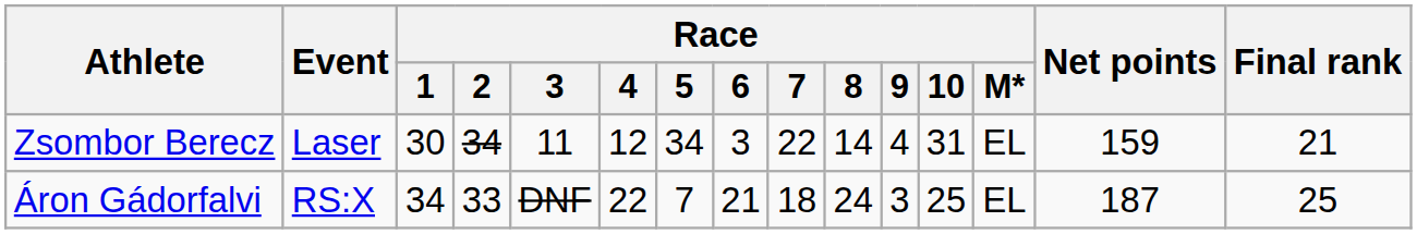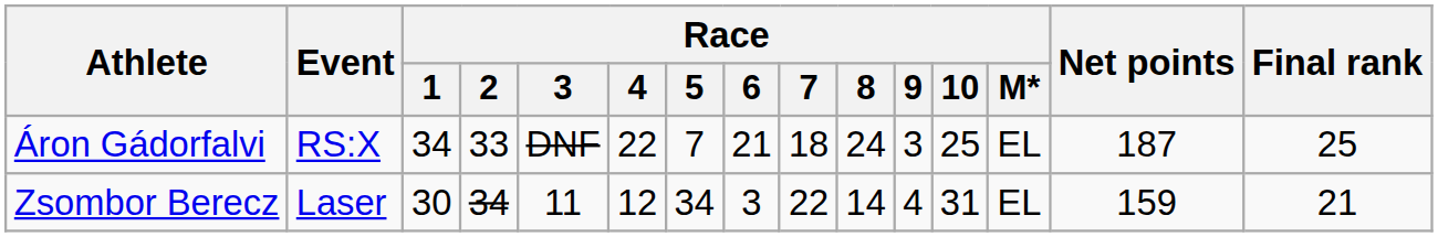 <table class=wikitable style="font-size:90%;">
 <tr>
 <th rowspan=2>Athlete</th>
 <th rowspan=2>Event</th>
 <th colspan=11>Race</th>
 <th rowspan=2>Net points</th>
 <th rowspan=2>Final rank</th>
 </tr>
 <tr style="font-size:95%">
 <th>1</th>
 <th>2</th>
 <th>3</th>
 <th>4</th>
 <th>5</th>
 <th>6</th>
 <th>7</th>
 <th>8</th>
 <th>9</th>
 <th>10</th>
 <th>M*</th>
 </tr>
 <tr align=center>
+<td align=left><a href='#'>Áron Gádorfalvi</a></td>
+<td align=left><a href='#'>RS:X</a></td>
+<td>34</td>
+<td>33</td>
+<td><s>DNF</s></td>
+<td>22</td>
+<td>7</td>
+<td>21</td>
+<td>18</td>
+<td>24</td>
+<td>3</td>
+<td>25</td>
+<td>EL</td>
+<td>187</td>
+<td>25</td>
+</tr>
+<tr align=center>
 <td align=left><a href='#'>Zsombor Berecz</a></td>
 <td align=left><a href='#'>Laser</a></td>
 <td>30</td>
 <td><s>34</s></td>
 <td>11</td>
 <td>12</td>
 <td>34</td>
 <td>3</td>
 <td>22</td>
 <td>14</td>
 <td>4</td>
 <td>31</td>
 <td>EL</td>
 <td>159</td>
 <td>21</td>
 </tr>
-<tr align=center>
-<td align=left><a href='#'>Áron Gádorfalvi</a></td>
-<td align=left><a href='#'>RS:X</a></td>
-<td>34</td>
-<td>33</td>
-<td><s>DNF</s></td>
-<td>22</td>
-<td>7</td>
-<td>21</td>
-<td>18</td>
-<td>24</td>
-<td>3</td>
-<td>25</td>
-<td>EL</td>
-<td>187</td>
-<td>25</td>
-</tr>
 </table>
